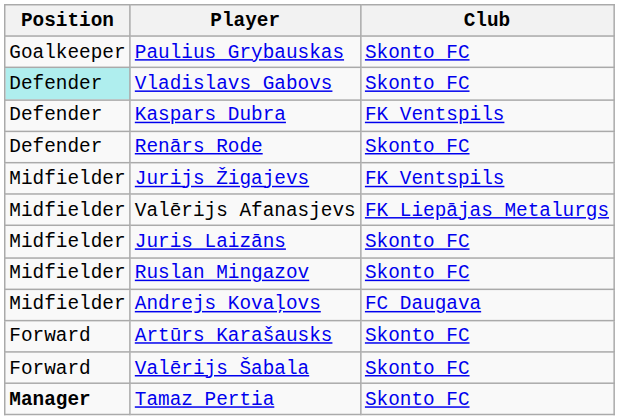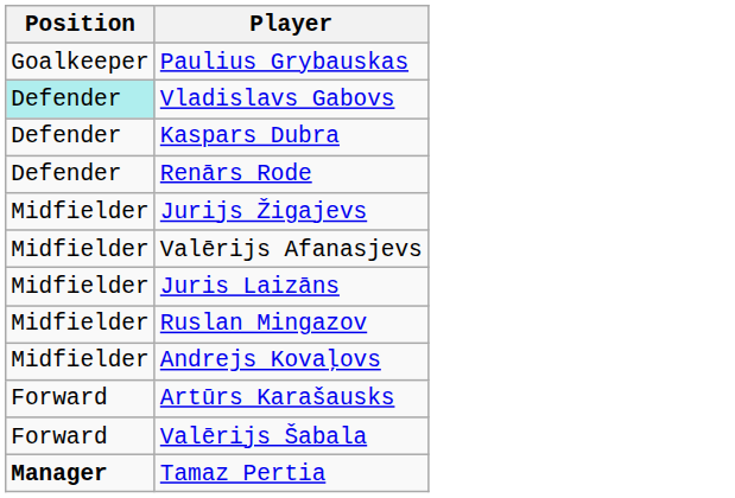 <table class="wikitable">
 <tr>
 <th>Position</th>
 <th>Player</th>
-<th>Club</th>
 </tr>
 <tr>
 <td>Goalkeeper</td>
 <td> <a href='#'>Paulius Grybauskas</a></td>
-<td><a href='#'>Skonto FC</a></td>
 </tr>
 <tr>
 <td style="background: paleturquoise;">Defender</td>
 <td> <a href='#'>Vladislavs Gabovs</a></td>
-<td><a href='#'>Skonto FC</a></td>
 </tr>
 <tr>
 <td>Defender</td>
 <td> <a href='#'>Kaspars Dubra</a></td>
-<td><a href='#'>FK Ventspils</a></td>
 </tr>
 <tr>
 <td>Defender</td>
 <td> <a href='#'>Renārs Rode</a></td>
-<td><a href='#'>Skonto FC</a></td>
 </tr>
 <tr>
 <td>Midfielder</td>
 <td> <a href='#'>Jurijs Žigajevs</a></td>
-<td><a href='#'>FK Ventspils</a></td>
 </tr>
 <tr>
 <td>Midfielder</td>
 <td> Valērijs Afanasjevs</td>
-<td><a href='#'>FK Liepājas Metalurgs</a></td>
 </tr>
 <tr>
 <td>Midfielder</td>
 <td> <a href='#'>Juris Laizāns</a></td>
-<td><a href='#'>Skonto FC</a></td>
 </tr>
 <tr>
 <td>Midfielder</td>
 <td> <a href='#'>Ruslan Mingazov</a></td>
-<td><a href='#'>Skonto FC</a></td>
 </tr>
 <tr>
 <td>Midfielder</td>
 <td> <a href='#'>Andrejs Kovaļovs</a></td>
-<td><a href='#'>FC Daugava</a></td>
 </tr>
 <tr>
 <td>Forward</td>
 <td> <a href='#'>Artūrs Karašausks</a></td>
-<td><a href='#'>Skonto FC</a></td>
 </tr>
 <tr>
 <td>Forward</td>
 <td> <a href='#'>Valērijs Šabala</a></td>
-<td><a href='#'>Skonto FC</a></td>
 </tr>
 <tr>
 <td><strong>Manager</strong></td>
 <td> <a href='#'>Tamaz Pertia</a></td>
-<td><a href='#'>Skonto FC</a></td>
 </tr>
 </table>
